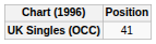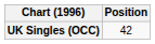 <table class="wikitable plainrowheaders" style="text-align:center">
 <tr>
 <th>Chart (1996)</th>
 <th>Position</th>
 </tr>
 <tr>
 <th scope="row">UK Singles (OCC)</th>
-<td>41</td>
+<td>42</td>
 </tr>
 </table>
